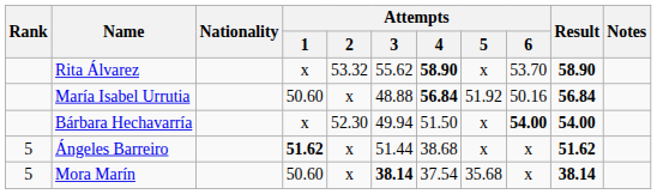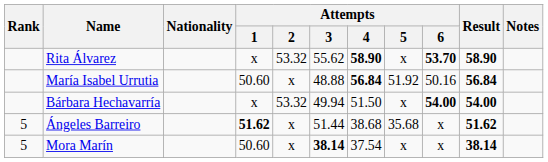 <table class="wikitable sortable" style="text-align:center">
 <tr>
 <th rowspan=2>Rank</th>
 <th rowspan=2>Name</th>
 <th rowspan=2>Nationality</th>
 <th colspan=6>Attempts</th>
 <th rowspan=2>Result</th>
 <th rowspan=2>Notes</th>
 </tr>
 <tr>
 <th>1</th>
 <th>2</th>
 <th>3</th>
 <th>4</th>
 <th>5</th>
 <th>6</th>
 </tr>
 <tr>
 <td align=center></td>
 <td align=left><a href='#'>Rita Álvarez</a></td>
 <td align=left></td>
 <td>x</td>
 <td>53.32</td>
 <td>55.62</td>
 <td><strong>58.90</strong></td>
 <td>x</td>
-<td>53.70</td>
+<td><strong>53.70</strong></td>
 <td><strong>58.90</strong></td>
 <td></td>
 </tr>
 <tr>
 <td align=center></td>
 <td align=left><a href='#'>María Isabel Urrutia</a></td>
 <td align=left></td>
 <td>50.60</td>
 <td>x</td>
 <td>48.88</td>
 <td><strong>56.84</strong></td>
 <td>51.92</td>
 <td>50.16</td>
 <td><strong>56.84</strong></td>
 <td></td>
 </tr>
 <tr>
 <td align=center></td>
 <td align=left><a href='#'>Bárbara Hechavarría</a></td>
 <td align=left></td>
 <td>x</td>
-<td>52.30</td>
+<td>53.32</td>
 <td>49.94</td>
 <td>51.50</td>
 <td>x</td>
 <td><strong>54.00</strong></td>
 <td><strong>54.00</strong></td>
 <td></td>
 </tr>
 <tr>
 <td align=center>5</td>
 <td align=left><a href='#'>Ángeles Barreiro</a></td>
 <td align=left></td>
 <td><strong>51.62</strong></td>
 <td>x</td>
 <td>51.44</td>
 <td>38.68</td>
-<td>x</td>
+<td>35.68</td>
 <td>x</td>
 <td><strong>51.62</strong></td>
 <td></td>
 </tr>
 <tr>
 <td align=center>5</td>
 <td align=left><a href='#'>Mora Marín</a></td>
 <td align=left></td>
 <td>50.60</td>
 <td>x</td>
 <td><strong>38.14</strong></td>
 <td>37.54</td>
-<td>35.68</td>
+<td>x</td>
 <td>x</td>
 <td><strong>38.14</strong></td>
 <td></td>
 </tr>
 </table>
